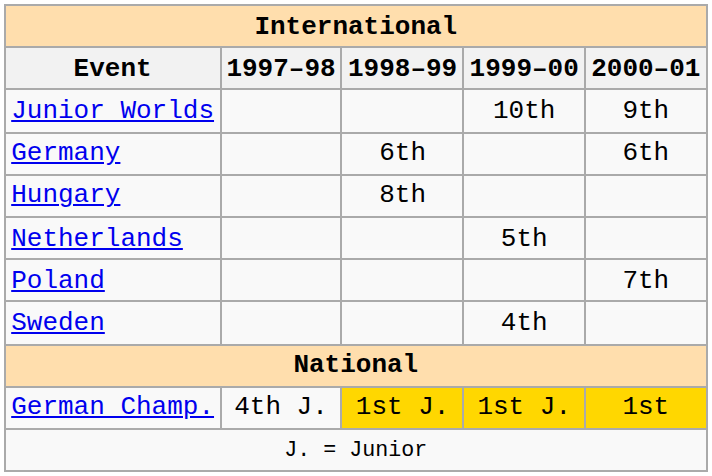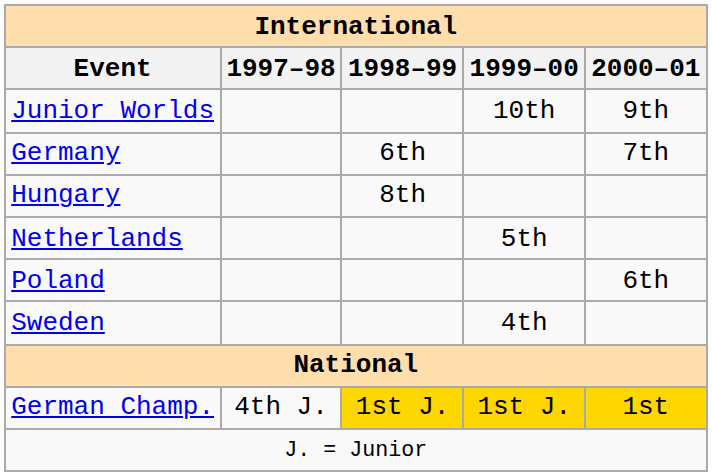 <table class="wikitable" style="text-align:center">
 <tr>
 <th style="background-color: #ffdead; " colspan=5 align=center>International</th>
 </tr>
 <tr>
 <th>Event</th>
 <th>1997–98</th>
 <th>1998–99</th>
 <th>1999–00</th>
 <th>2000–01</th>
 </tr>
 <tr>
 <td align=left><a href='#'>Junior Worlds</a></td>
 <td></td>
 <td></td>
 <td>10th</td>
 <td>9th</td>
 </tr>
 <tr>
 <td align=left> <a href='#'>Germany</a></td>
 <td></td>
 <td>6th</td>
 <td></td>
-<td>6th</td>
+<td>7th</td>
 </tr>
 <tr>
 <td align=left> <a href='#'>Hungary</a></td>
 <td></td>
 <td>8th</td>
 <td></td>
 <td></td>
 </tr>
 <tr>
 <td align=left> <a href='#'>Netherlands</a></td>
 <td></td>
 <td></td>
 <td>5th</td>
 <td></td>
 </tr>
 <tr>
 <td align=left> <a href='#'>Poland</a></td>
 <td></td>
 <td></td>
 <td></td>
-<td>7th</td>
+<td>6th</td>
 </tr>
 <tr>
 <td align=left> <a href='#'>Sweden</a></td>
 <td></td>
 <td></td>
 <td>4th</td>
 <td></td>
 </tr>
 <tr>
 <th style="background-color: #ffdead; " colspan=5 align=center>National</th>
 </tr>
 <tr>
 <td align=left><a href='#'>German Champ.</a></td>
 <td>4th J.</td>
 <td bgcolor=gold>1st J.</td>
 <td bgcolor=gold>1st J.</td>
 <td bgcolor=gold>1st</td>
 </tr>
 <tr>
 <td colspan=5 align=center><small> J. = Junior </small></td>
 </tr>
 </table>
